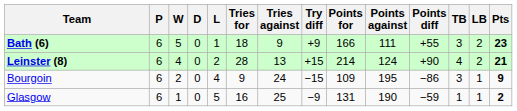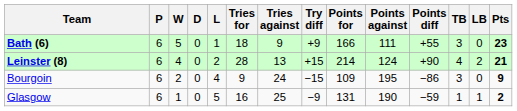 <table class="wikitable" style="text-align: center;">
 <tr>
 <th width="200">Team</th>
 <th width="20">P</th>
 <th width="20">W</th>
 <th width="20">D</th>
 <th width="20">L</th>
 <th width="20">Tries for</th>
 <th width="20">Tries against</th>
 <th width="20">Try diff</th>
 <th width="20">Points for</th>
 <th width="20">Points against</th>
 <th width="25">Points diff</th>
 <th width="20">TB</th>
 <th width="20">LB</th>
 <th width="20">Pts</th>
 </tr>
 <tr bgcolor=#ccffcc>
 <td align=left> <strong><a href='#'>Bath</a> (6)</strong></td>
 <td>6</td>
 <td>5</td>
 <td>0</td>
 <td>1</td>
 <td>18</td>
 <td>9</td>
 <td>+9</td>
 <td>166</td>
 <td>111</td>
 <td>+55</td>
 <td>3</td>
-<td>2</td>
+<td>0</td>
 <td><strong>23</strong></td>
 </tr>
 <tr bgcolor=#ccffcc>
 <td align=left> <strong><a href='#'>Leinster</a> (8)</strong></td>
 <td>6</td>
 <td>4</td>
 <td>0</td>
 <td>2</td>
 <td>28</td>
 <td>13</td>
 <td>+15</td>
 <td>214</td>
 <td>124</td>
 <td>+90</td>
 <td>4</td>
 <td>2</td>
 <td><strong>21</strong></td>
 </tr>
 <tr>
 <td align=left> <a href='#'>Bourgoin</a></td>
 <td>6</td>
 <td>2</td>
 <td>0</td>
 <td>4</td>
 <td>9</td>
 <td>24</td>
 <td>−15</td>
 <td>109</td>
 <td>195</td>
 <td>−86</td>
 <td>3</td>
-<td>1</td>
+<td>0</td>
 <td><strong>9</strong></td>
 </tr>
 <tr>
 <td align=left> <a href='#'>Glasgow</a></td>
 <td>6</td>
 <td>1</td>
 <td>0</td>
 <td>5</td>
 <td>16</td>
 <td>25</td>
 <td>−9</td>
 <td>131</td>
 <td>190</td>
 <td>−59</td>
 <td>1</td>
 <td>1</td>
 <td><strong>2</strong></td>
 </tr>
 </table>
